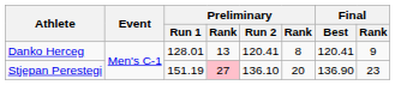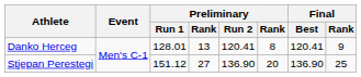 <table class=wikitable style="font-size:90%">
 <tr>
 <th rowspan="2">Athlete</th>
 <th rowspan="2">Event</th>
 <th colspan="4">Preliminary</th>
 <th colspan="2">Final</th>
 </tr>
 <tr style="font-size:95%">
 <th>Run 1</th>
 <th>Rank</th>
 <th>Run 2</th>
 <th>Rank</th>
 <th>Best</th>
 <th>Rank</th>
 </tr>
 <tr align=center>
 <td align=left><a href='#'>Danko Herceg</a></td>
 <td align=left rowspan=2><a href='#'>Men's C-1</a></td>
 <td>128.01</td>
 <td>13</td>
 <td>120.41</td>
 <td>8</td>
 <td>120.41</td>
 <td>9</td>
 </tr>
 <tr align=center>
 <td align=left><a href='#'>Stjepan Perestegi</a></td>
-<td>151.19</td>
-<td style="background: pink;">27</td>
-<td>136.10</td>
+<td>151.12</td>
+<td>27</td>
+<td>136.90</td>
 <td>20</td>
 <td>136.90</td>
-<td>23</td>
+<td>25</td>
 </tr>
 </table>
